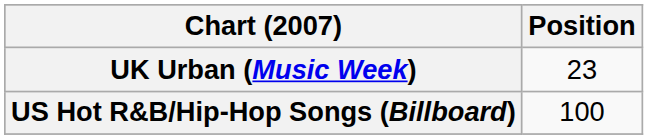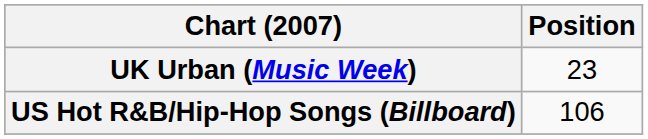 <table class="wikitable plainrowheaders" style="text-align:center">
 <tr>
 <th scope="col">Chart (2007)</th>
 <th scope="col">Position</th>
 </tr>
 <tr>
 <th scope="row">UK Urban (<em><a href='#'>Music Week</a></em>)</th>
 <td>23</td>
 </tr>
 <tr>
 <th scope="row">US Hot R&B/Hip-Hop Songs (<em>Billboard</em>)</th>
-<td>100</td>
+<td>106</td>
 </tr>
 </table>
